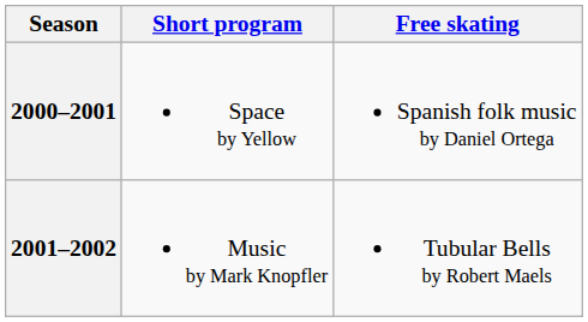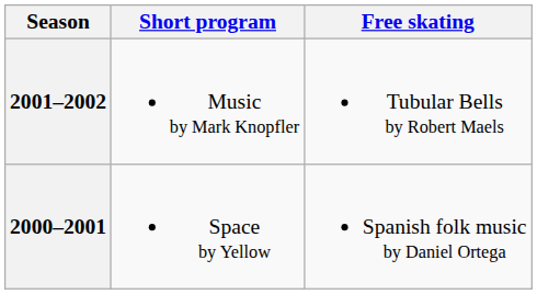 <table class="wikitable"  style="text-align:center">
 <tr>
 <th>Season</th>
 <th><a href='#'>Short program</a></th>
 <th><a href='#'>Free skating</a></th>
 </tr>
 <tr>
+<th>2001–2002 <br> </th>
+<td><br><ul><li>Music <br><small> by Mark Knopfler </small></li></ul></td>
+<td><br><ul><li>Tubular Bells <br><small> by Robert Maels </small></li></ul></td>
+</tr>
+<tr>
 <th>2000–2001 <br> </th>
 <td><br><ul><li>Space <br><small> by Yellow </small></li></ul></td>
 <td><br><ul><li>Spanish folk music <br><small> by Daniel Ortega </small></li></ul></td>
 </tr>
-<tr>
-<th>2001–2002 <br> </th>
-<td><br><ul><li>Music <br><small> by Mark Knopfler </small></li></ul></td>
-<td><br><ul><li>Tubular Bells <br><small> by Robert Maels </small></li></ul></td>
-</tr>
 </table>
